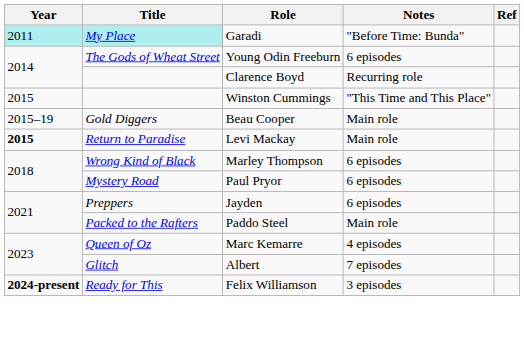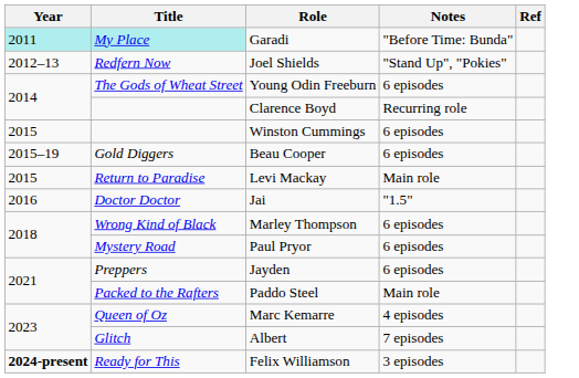 <table class="wikitable sortable">
 <tr>
 <th>Year</th>
 <th>Title</th>
 <th>Role</th>
 <th class="unsortable">Notes</th>
 <th>Ref</th>
 </tr>
 <tr>
 <td style="background: paleturquoise;">2011</td>
 <td style="background: paleturquoise;"><em><a href='#'>My Place</a></em></td>
 <td>Garadi</td>
 <td>"Before Time: Bunda"</td>
+<td></td>
+</tr>
+<tr>
+<td>2012–13</td>
+<td><em><a href='#'>Redfern Now</a></em></td>
+<td>Joel Shields</td>
+<td>"Stand Up", "Pokies"</td>
 <td></td>
 </tr>
 <tr>
 <td rowspan="2">2014</td>
 <td><em><a href='#'>The Gods of Wheat Street</a></em></td>
 <td>Young Odin Freeburn</td>
 <td>6 episodes</td>
 <td></td>
 </tr>
 <tr>
 <td><em></em></td>
 <td>Clarence Boyd</td>
 <td>Recurring role</td>
 <td></td>
 </tr>
 <tr>
 <td>2015</td>
 <td><em></em></td>
 <td>Winston Cummings</td>
-<td>"This Time and This Place"</td>
+<td>6 episodes</td>
 <td></td>
 </tr>
 <tr>
 <td>2015–19</td>
 <td><em>Gold Diggers</em></td>
 <td>Beau Cooper</td>
+<td>6 episodes</td>
+<td></td>
+</tr>
+<tr>
+<td>2015</td>
+<td><a href='#'><em>Return to Paradise</em></a></td>
+<td>Levi Mackay</td>
 <td>Main role</td>
 <td></td>
 </tr>
 <tr>
-<td><strong>2015</strong></td>
-<td><a href='#'><em>Return to Paradise</em></a></td>
-<td>Levi Mackay</td>
-<td>Main role</td>
+<td>2016</td>
+<td><em><a href='#'>Doctor Doctor</a></em></td>
+<td>Jai</td>
+<td>"1.5"</td>
 <td></td>
 </tr>
 <tr>
 <td rowspan="2">2018</td>
 <td><em><a href='#'>Wrong Kind of Black</a></em></td>
 <td>Marley Thompson</td>
 <td>6 episodes</td>
 <td></td>
 </tr>
 <tr>
 <td><em><a href='#'>Mystery Road</a></em></td>
 <td>Paul Pryor</td>
 <td>6 episodes</td>
 <td></td>
 </tr>
 <tr>
 <td rowspan="2">2021</td>
 <td><em>Preppers</em></td>
 <td>Jayden</td>
 <td>6 episodes</td>
 <td></td>
 </tr>
 <tr>
 <td><a href='#'><em>Packed to the Rafters</em></a></td>
 <td>Paddo Steel</td>
 <td>Main role</td>
 <td></td>
 </tr>
 <tr>
 <td rowspan="2">2023</td>
 <td><em><a href='#'>Queen of Oz</a></em></td>
 <td>Marc Kemarre</td>
 <td>4 episodes</td>
 <td></td>
 </tr>
 <tr>
 <td><em><a href='#'>Glitch</a></em></td>
 <td>Albert</td>
 <td>7 episodes</td>
 <td></td>
 </tr>
 <tr>
 <td><strong>2024-present</strong></td>
 <td><em><a href='#'>Ready for This</a></em></td>
 <td>Felix Williamson</td>
 <td>3 episodes</td>
 <td></td>
 </tr>
 </table>
